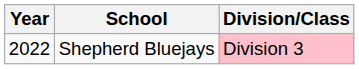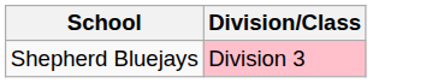 <table class="wikitable">
 <tr>
-<th>Year</th>
 <th>School</th>
 <th>Division/Class</th>
 </tr>
 <tr>
-<td>2022</td>
 <td>Shepherd Bluejays</td>
 <td style="background: pink;">Division 3 </td>
 </tr>
 </table>
